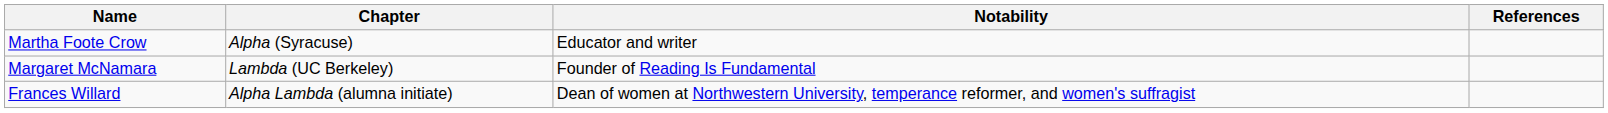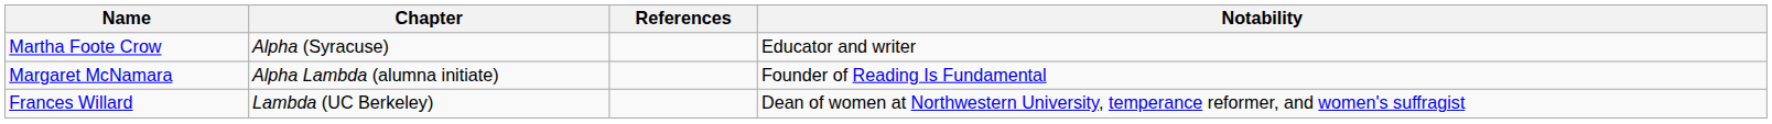 <table class="wikitable sortable" style="width:100%;">
 <tr>
 <th>Name</th>
 <th>Chapter</th>
+<th>References</th>
 <th>Notability</th>
-<th>References</th>
 </tr>
 <tr>
 <td><a href='#'>Martha Foote Crow</a></td>
 <td><em>Alpha</em> (Syracuse)</td>
+<td></td>
 <td>Educator and writer</td>
-<td></td>
 </tr>
 <tr>
 <td><a href='#'>Margaret McNamara</a></td>
-<td><em>Lambda</em> (UC Berkeley)</td>
+<td><em>Alpha Lambda</em> (alumna initiate)</td>
+<td></td>
 <td>Founder of <a href='#'>Reading Is Fundamental</a></td>
-<td></td>
 </tr>
 <tr>
 <td><a href='#'>Frances Willard</a></td>
-<td><em>Alpha Lambda</em> (alumna initiate)</td>
+<td><em>Lambda</em> (UC Berkeley)</td>
+<td></td>
 <td>Dean of women at <a href='#'>Northwestern University</a>, <a href='#'>temperance</a> reformer, and <a href='#'>women's suffragist</a></td>
-<td></td>
 </tr>
 </table>
